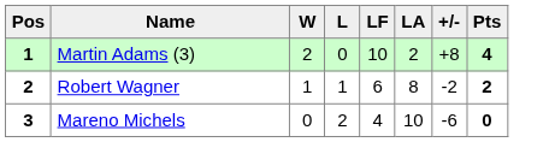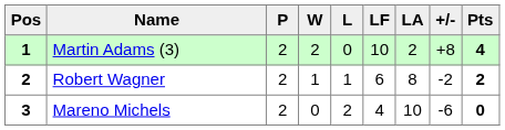 <table style=border-collapse:collapse border=1 cellspacing=0 cellpadding=5>
 <tr align=center bgcolor=#efefef>
 <th width=20>Pos</th>
 <th width=200>Name</th>
+<th width=20>P</th>
 <th width=20>W</th>
 <th width=20>L</th>
 <th width=20>LF</th>
 <th width=20>LA</th>
 <th width=20>+/-</th>
 <th width=20>Pts</th>
 </tr>
 <tr align=center style="background: #ccffcc;">
 <td><strong>1</strong></td>
 <td align="left"> <a href='#'>Martin Adams</a> (3)</td>
 <td>2</td>
+<td>2</td>
 <td>0</td>
 <td>10</td>
 <td>2</td>
 <td>+8</td>
 <td><strong>4</strong></td>
 </tr>
 <tr align=center>
 <td><strong>2</strong></td>
 <td align="left"> <a href='#'>Robert Wagner</a></td>
+<td>2</td>
 <td>1</td>
 <td>1</td>
 <td>6</td>
 <td>8</td>
 <td>-2</td>
 <td><strong>2</strong></td>
 </tr>
 <tr align=center>
 <td><strong>3</strong></td>
 <td align="left"> <a href='#'>Mareno Michels</a></td>
+<td>2</td>
 <td>0</td>
 <td>2</td>
 <td>4</td>
 <td>10</td>
 <td>-6</td>
 <td><strong>0</strong></td>
 </tr>
 </table>
